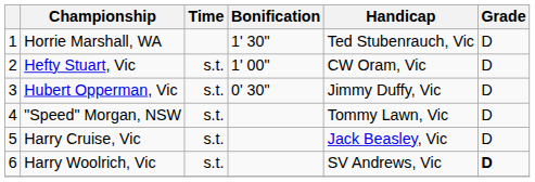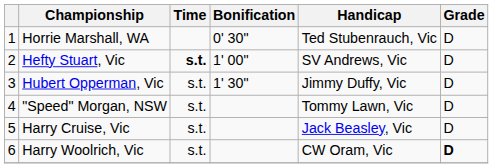 <table class="wikitable">
 <tr>
 <th></th>
 <th scope=col>Championship</th>
 <th scope=col>Time</th>
 <th scope=col>Bonification</th>
 <th scope=col>Handicap</th>
 <th scope=col>Grade</th>
 </tr>
 <tr>
 <td>1</td>
 <td>Horrie Marshall, WA</td>
 <td style="text-align: right;"></td>
-<td>1' 30"</td>
+<td>0' 30"</td>
 <td>Ted Stubenrauch, Vic</td>
 <td>D</td>
 </tr>
 <tr>
 <td>2</td>
 <td><a href='#'>Hefty Stuart</a>, Vic</td>
-<td style="text-align: right;">s.t.</td>
+<td style="text-align: right;"><strong>s.t.</strong></td>
 <td>1' 00"</td>
-<td>CW Oram, Vic</td>
+<td>SV Andrews, Vic</td>
 <td>D</td>
 </tr>
 <tr>
 <td>3</td>
 <td><a href='#'>Hubert Opperman</a>, Vic</td>
 <td style="text-align: right;">s.t.</td>
-<td>0' 30"</td>
+<td>1' 30"</td>
 <td>Jimmy Duffy, Vic</td>
 <td>D</td>
 </tr>
 <tr>
 <td>4</td>
 <td>"Speed" Morgan, NSW</td>
 <td style="text-align: right;">s.t.</td>
 <td></td>
 <td>Tommy Lawn, Vic</td>
 <td>D</td>
 </tr>
 <tr>
 <td>5</td>
 <td>Harry Cruise, Vic</td>
 <td style="text-align: right;">s.t.</td>
 <td></td>
 <td><a href='#'>Jack Beasley</a>, Vic</td>
 <td>D</td>
 </tr>
 <tr>
 <td>6</td>
 <td>Harry Woolrich, Vic</td>
 <td style="text-align: right;">s.t.</td>
 <td></td>
-<td>SV Andrews, Vic</td>
+<td>CW Oram, Vic</td>
 <td><strong>D</strong></td>
 </tr>
 <tr>
 </tr>
 </table>
